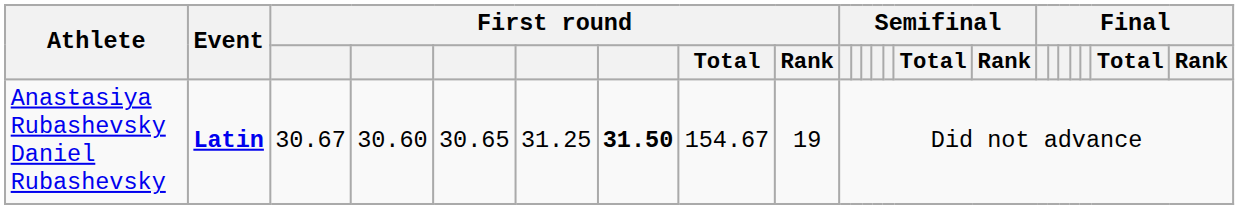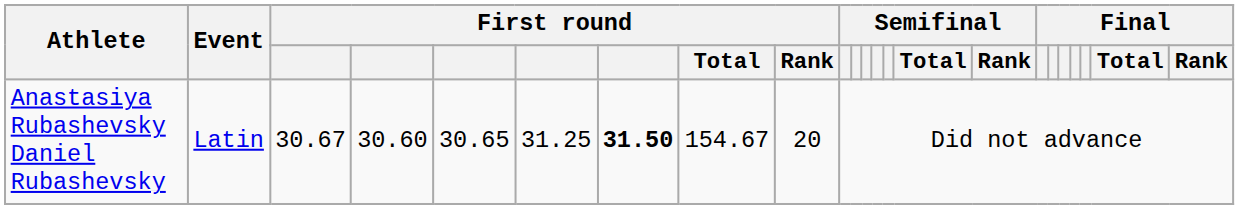 <table class=wikitable style=font-size:90%>
 <tr>
 <th rowspan=2>Athlete</th>
 <th rowspan=2>Event</th>
 <th colspan=7>First round</th>
 <th colspan=7>Semifinal</th>
 <th colspan=7>Final</th>
 </tr>
 <tr style=font-size:95%>
 <th></th>
 <th></th>
 <th></th>
 <th></th>
 <th></th>
 <th>Total</th>
 <th>Rank</th>
 <th></th>
 <th></th>
 <th></th>
 <th></th>
 <th></th>
 <th>Total</th>
 <th>Rank</th>
 <th></th>
 <th></th>
 <th></th>
 <th></th>
 <th></th>
 <th>Total</th>
 <th>Rank</th>
 </tr>
 <tr align=center>
 <td align=left><a href='#'>Anastasiya Rubashevsky</a><br><a href='#'>Daniel Rubashevsky</a></td>
-<td align=left><strong><a href='#'>Latin</a></strong></td>
+<td align=left><a href='#'>Latin</a></td>
 <td>30.67</td>
 <td>30.60</td>
 <td>30.65</td>
 <td>31.25</td>
 <td><strong>31.50</strong></td>
 <td>154.67</td>
-<td>19</td>
+<td>20</td>
 <td colspan=14>Did not advance</td>
 </tr>
 </table>
